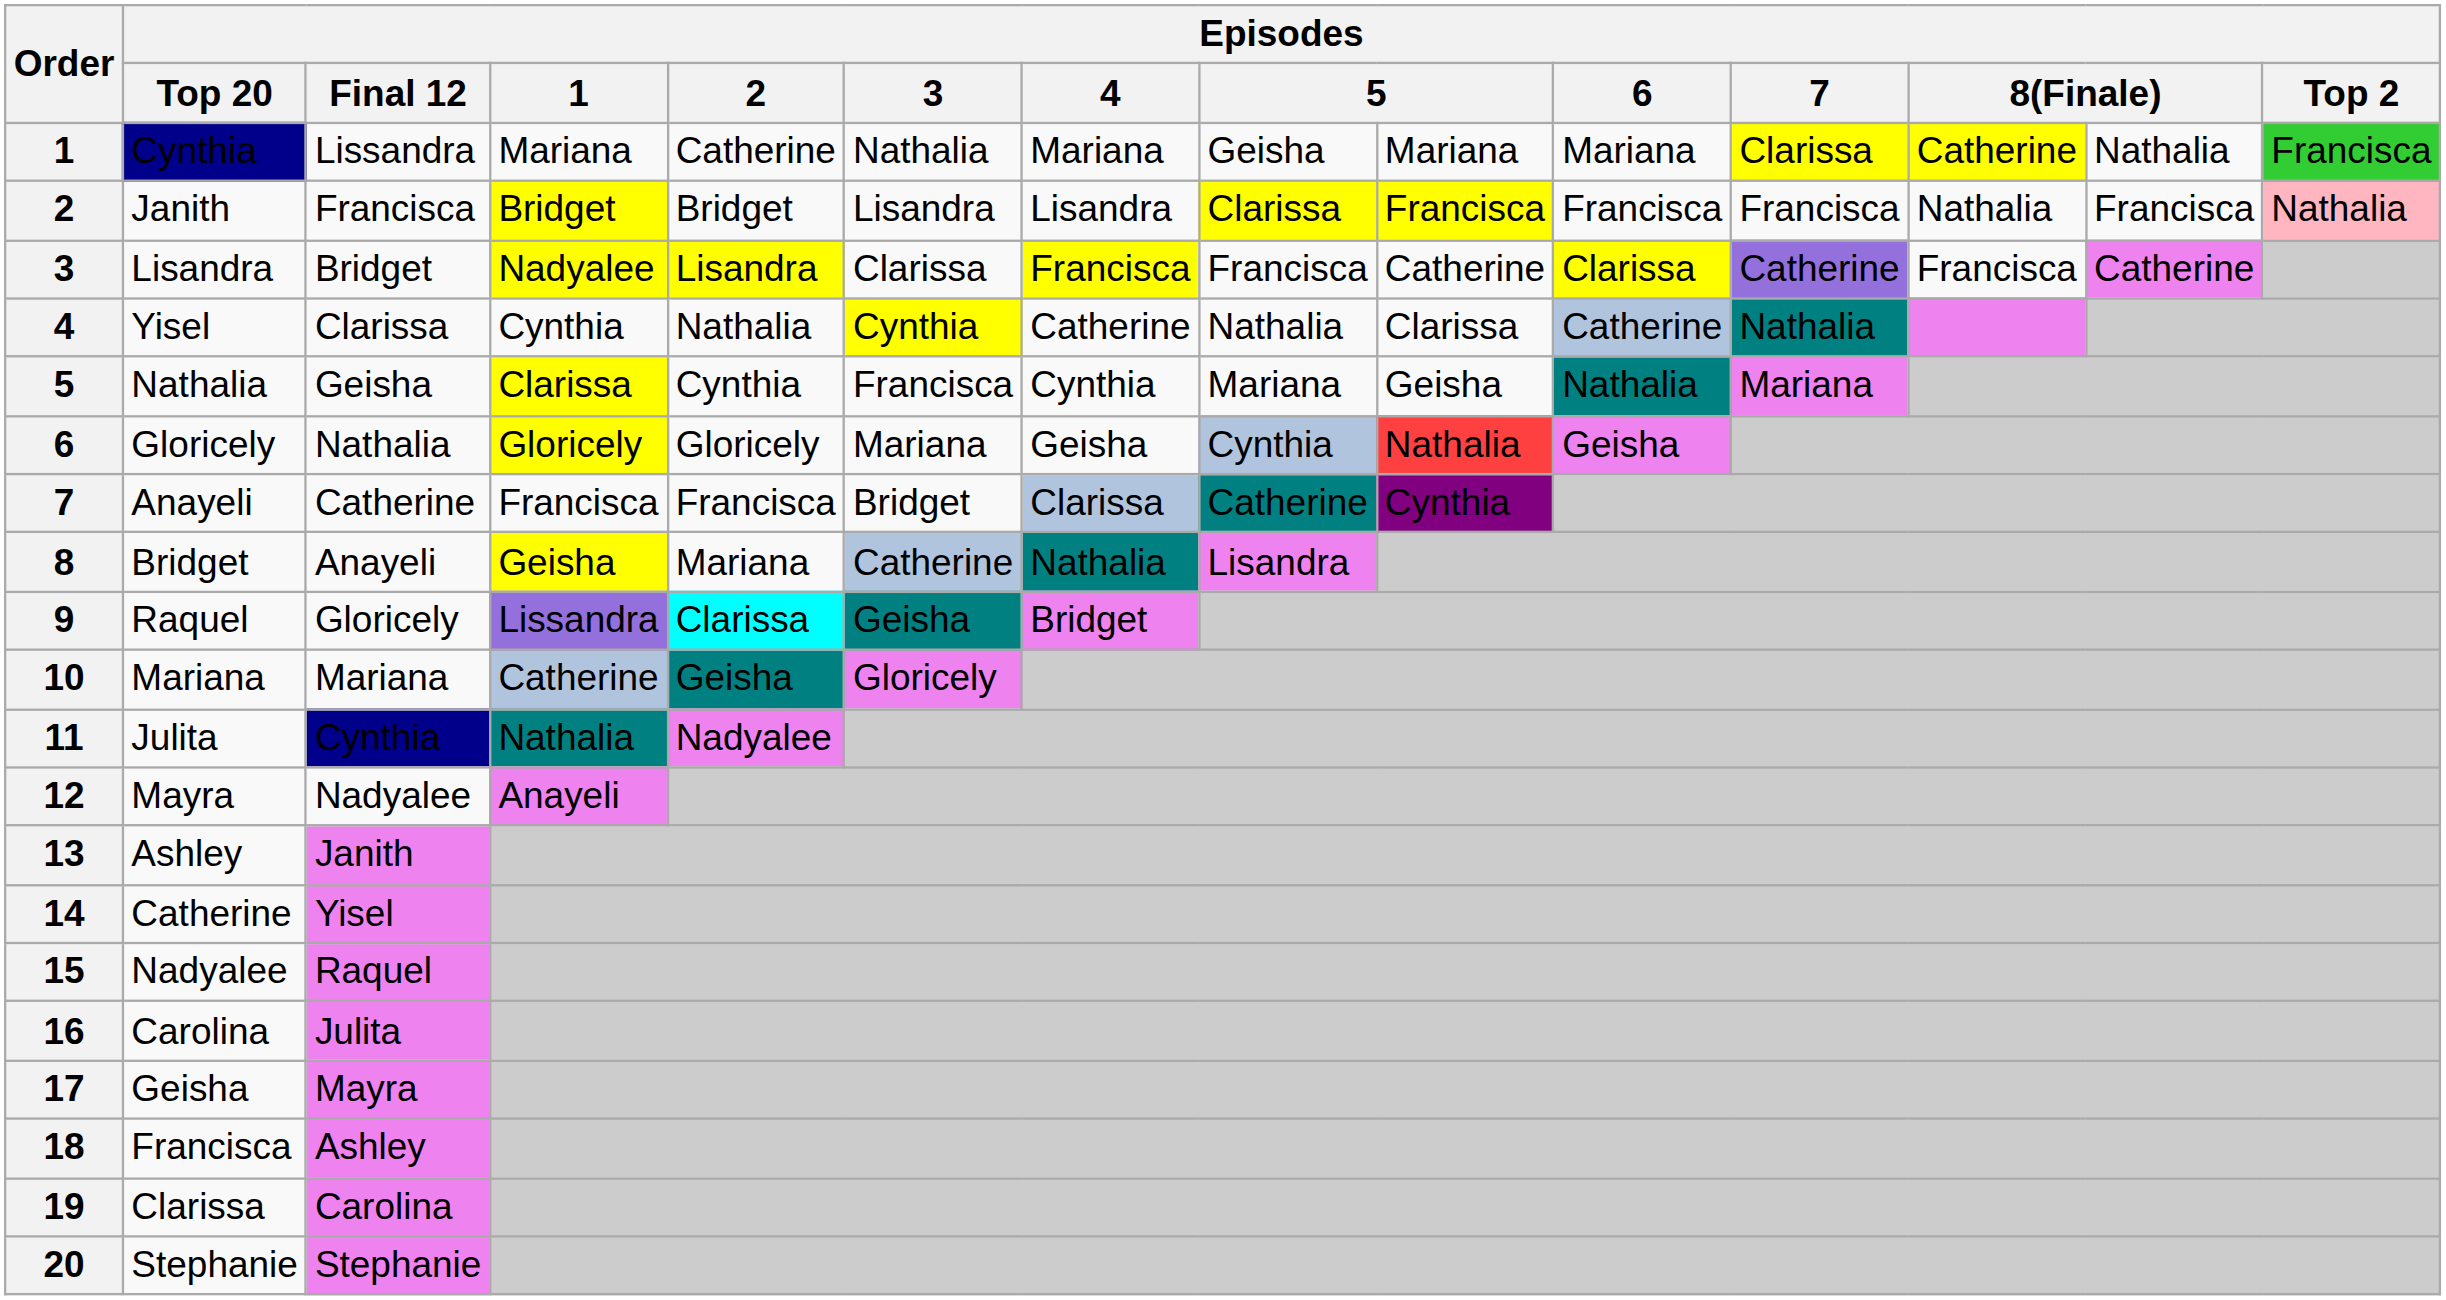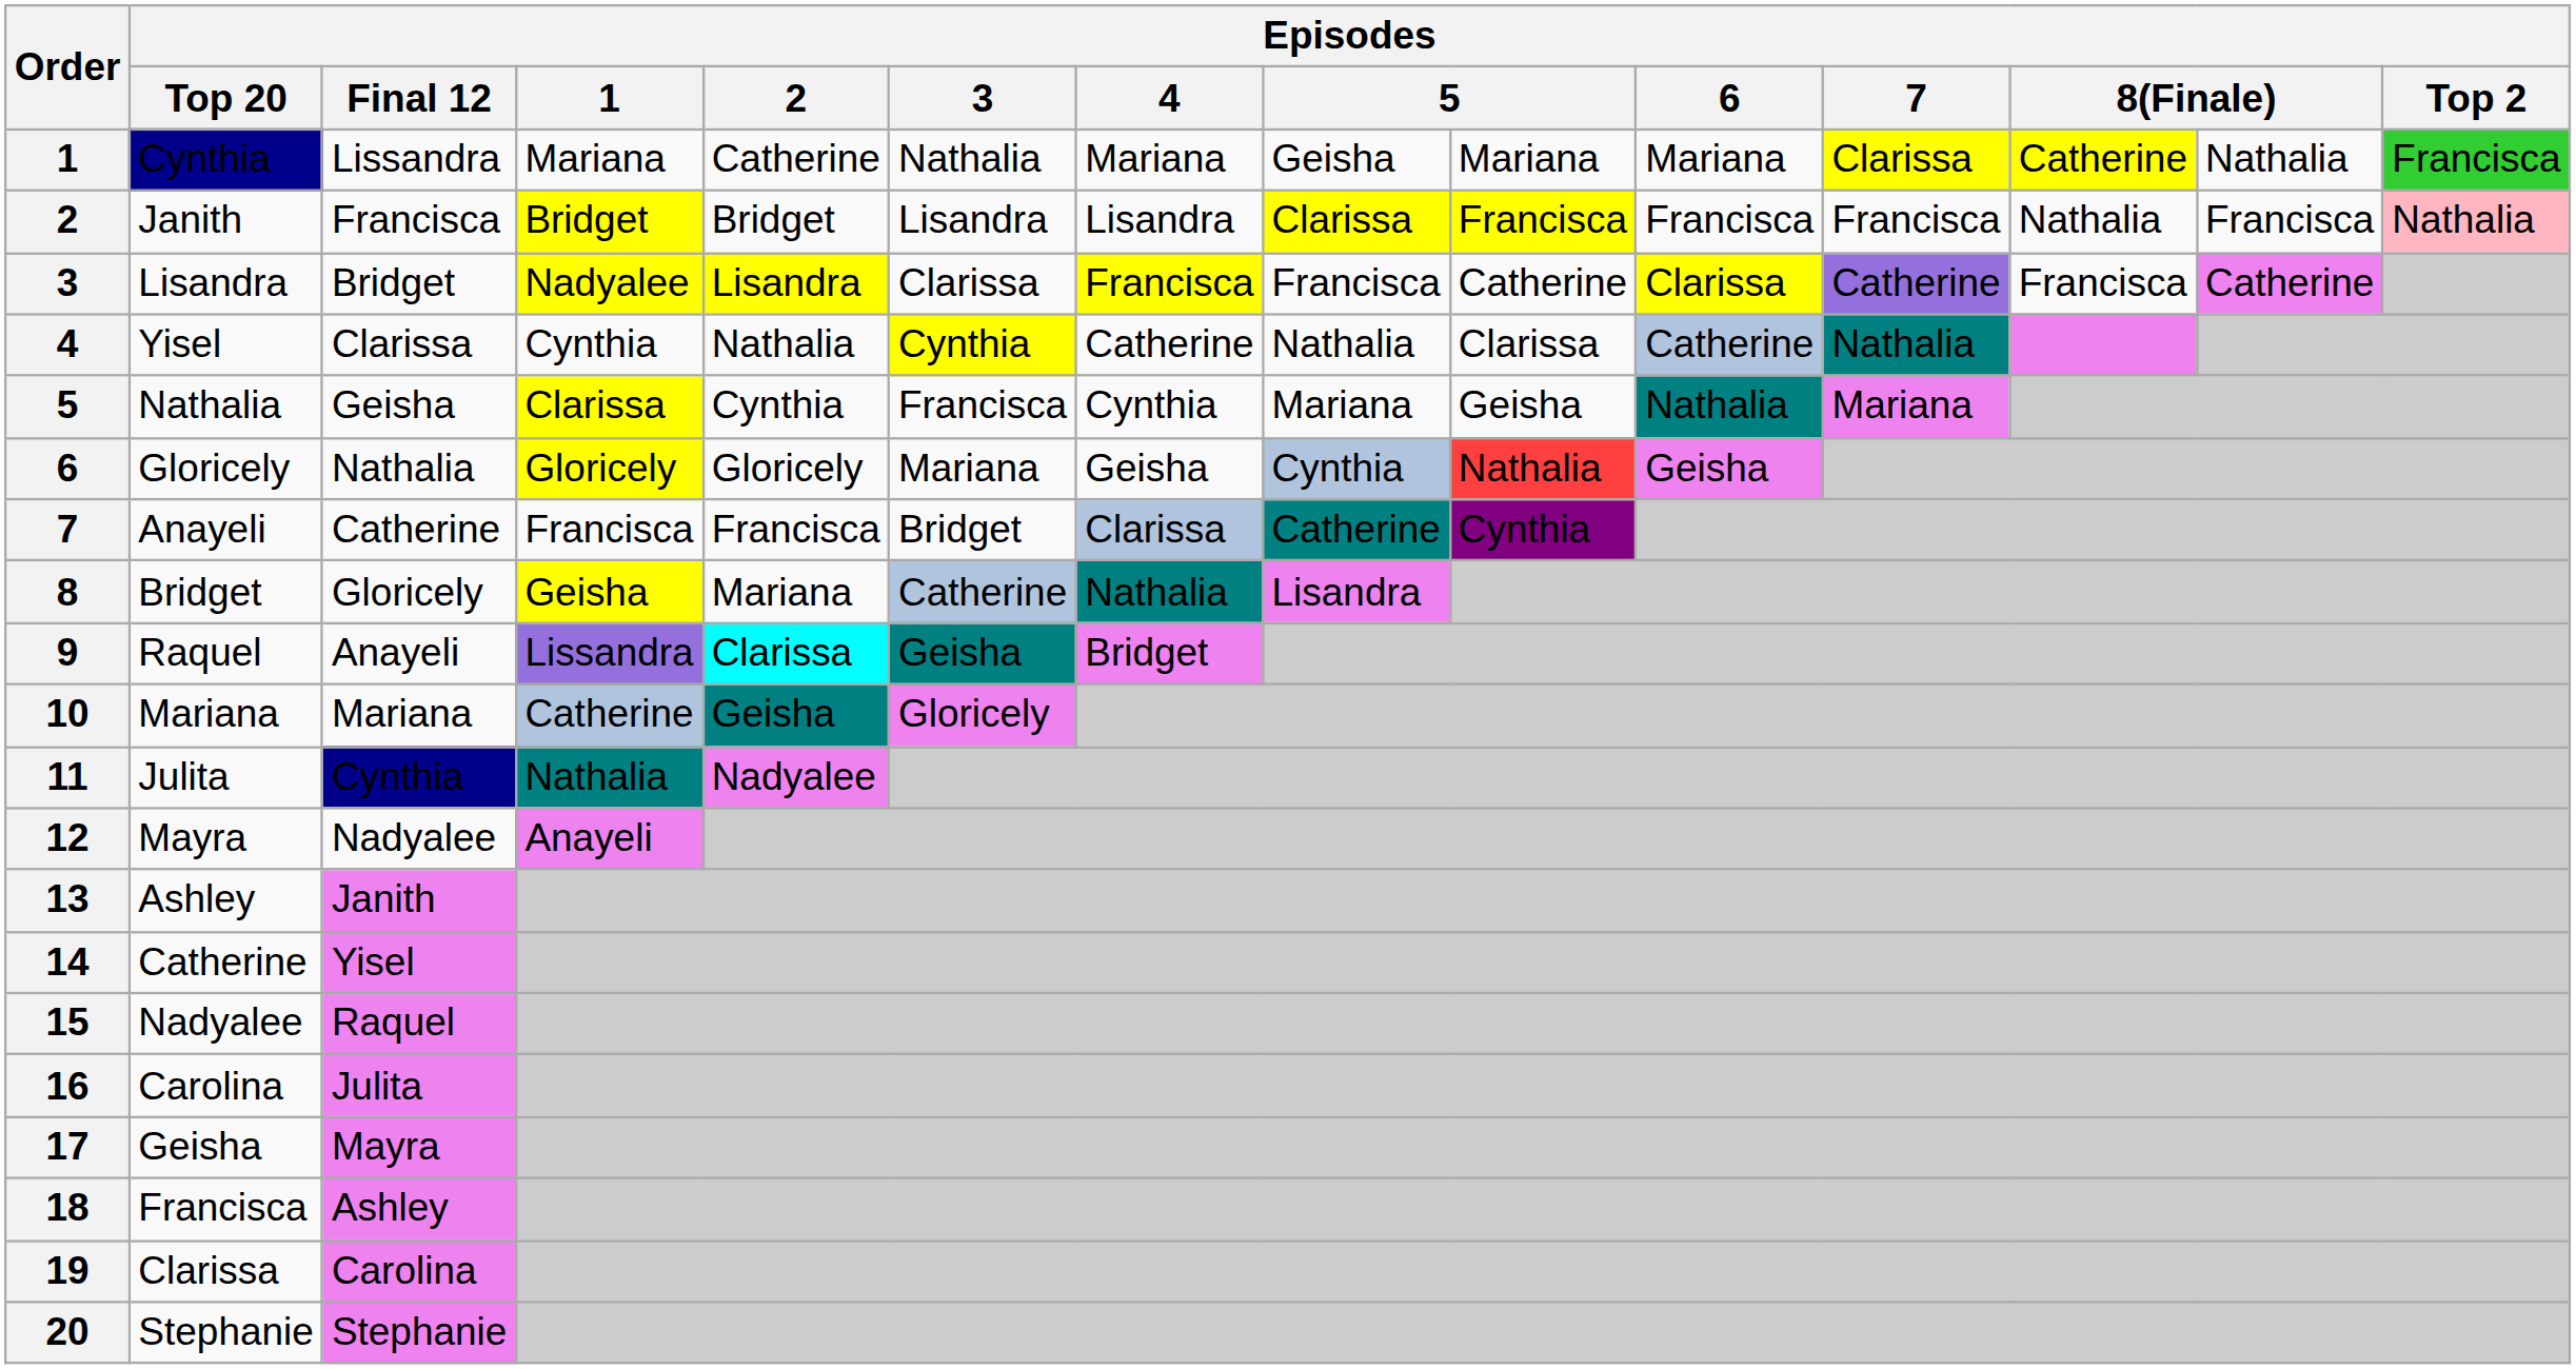 <table class="wikitable">
 <tr>
 <th rowspan=2>Order</th>
 <th colspan=13>Episodes</th>
 </tr>
 <tr>
 <th>Top 20</th>
 <th>Final 12</th>
 <th>1</th>
 <th>2</th>
 <th>3</th>
 <th>4</th>
 <th colspan=2>5</th>
 <th>6</th>
 <th>7</th>
 <th colspan=2>8(Finale)</th>
 <th>Top 2</th>
 </tr>
 <tr>
 <th>1</th>
 <td style="background:darkblue;"><span>Cynthia</span></td>
 <td>Lissandra</td>
 <td>Mariana</td>
 <td>Catherine</td>
 <td>Nathalia</td>
 <td>Mariana</td>
 <td>Geisha</td>
 <td>Mariana</td>
 <td>Mariana</td>
 <td style="background:yellow;">Clarissa</td>
 <td style="background:yellow;">Catherine</td>
 <td>Nathalia</td>
 <td style="background:#32CD32;"><span>Francisca</span></td>
 </tr>
 <tr>
 <th>2</th>
 <td>Janith</td>
 <td>Francisca</td>
 <td style="background:yellow;">Bridget</td>
 <td>Bridget</td>
 <td>Lisandra</td>
 <td>Lisandra</td>
 <td style="background:yellow;">Clarissa</td>
 <td style="background:yellow;">Francisca</td>
 <td>Francisca</td>
 <td>Francisca</td>
 <td>Nathalia</td>
 <td>Francisca</td>
 <td style="background:lightpink">Nathalia</td>
 </tr>
 <tr>
 <th>3</th>
 <td>Lisandra</td>
 <td>Bridget</td>
 <td style="background:yellow;">Nadyalee</td>
 <td style="background:yellow;">Lisandra</td>
 <td>Clarissa</td>
 <td style="background:yellow;">Francisca</td>
 <td>Francisca</td>
 <td>Catherine</td>
 <td style="background:yellow;">Clarissa</td>
 <td style="background:mediumPurple;"><span>Catherine</span></td>
 <td>Francisca</td>
 <td style="background:violet;">Catherine</td>
 <td style="background:#ccc;"></td>
 </tr>
 <tr>
 <th>4</th>
 <td>Yisel</td>
 <td>Clarissa</td>
 <td>Cynthia</td>
 <td>Nathalia</td>
 <td style="background:yellow;">Cynthia</td>
 <td>Catherine</td>
 <td>Nathalia</td>
 <td>Clarissa</td>
 <td style="background:lightsteelblue;">Catherine</td>
 <td style="background:teal;"><span>Nathalia</span></td>
 <td style="background:violet;"></td>
 <td style="background:#ccc;" colspan="2"></td>
 </tr>
 <tr>
 <th>5</th>
 <td>Nathalia</td>
 <td>Geisha</td>
 <td style="background:yellow;">Clarissa</td>
 <td>Cynthia</td>
 <td>Francisca</td>
 <td>Cynthia</td>
 <td>Mariana</td>
 <td>Geisha</td>
 <td style="background:Teal;"><span>Nathalia</span></td>
 <td style="background:violet;">Mariana</td>
 <td style="background:#ccc;" colspan="3"></td>
 </tr>
 <tr>
 <th>6</th>
 <td>Gloricely</td>
 <td>Nathalia</td>
 <td style="background:yellow;">Gloricely</td>
 <td>Gloricely</td>
 <td>Mariana</td>
 <td>Geisha</td>
 <td style="background:lightsteelblue;">Cynthia</td>
 <td style="background:#FF4040;"><span>Nathalia</span></td>
 <td style="background:violet;">Geisha</td>
 <td style="background:#ccc;" colspan="4"></td>
 </tr>
 <tr>
 <th>7</th>
 <td>Anayeli</td>
 <td>Catherine</td>
 <td>Francisca</td>
 <td>Francisca</td>
 <td>Bridget</td>
 <td style="background:lightsteelblue;">Clarissa</td>
 <td style="background:teal;"><span>Catherine</span></td>
 <td style="background:purple;"><span>Cynthia</span></td>
 <td style="background:#ccc;" colspan="5"></td>
 </tr>
 <tr>
 <th>8</th>
 <td>Bridget</td>
-<td>Anayeli</td>
+<td>Gloricely</td>
 <td style="background:yellow;">Geisha</td>
 <td>Mariana</td>
 <td style="background:Lightsteelblue;">Catherine</td>
 <td style="background:Teal;"><span>Nathalia</span></td>
 <td style="background:violet;">Lisandra</td>
 <td style="background:#ccc;" colspan="6"></td>
 </tr>
 <tr>
 <th>9</th>
 <td>Raquel</td>
-<td>Gloricely</td>
+<td>Anayeli</td>
 <td style="background:mediumPurple;"><span>Lissandra</span></td>
 <td style="background:cyan;">Clarissa</td>
 <td style="background:Teal;"><span>Geisha</span></td>
 <td style="background:violet;">Bridget</td>
 <td style="background:#ccc;" colspan="7"></td>
 </tr>
 <tr>
 <th>10</th>
 <td>Mariana</td>
 <td>Mariana</td>
 <td style="background:lightsteelblue;">Catherine</td>
 <td style="background:Teal;"><span>Geisha</span></td>
 <td style="background:violet;">Gloricely</td>
 <td style="background:#ccc;" colspan="8"></td>
 </tr>
 <tr>
 <th>11</th>
 <td>Julita</td>
 <td style="background:darkblue;"><span>Cynthia</span></td>
 <td style="background:Teal;"><span>Nathalia</span></td>
 <td style="background:violet;">Nadyalee</td>
 <td style="background:#ccc;" colspan="9"></td>
 </tr>
 <tr>
 <th>12</th>
 <td>Mayra</td>
 <td>Nadyalee</td>
 <td style="background:violet;">Anayeli</td>
 <td style="background:#ccc;" colspan="10"></td>
 </tr>
 <tr>
 <th>13</th>
 <td>Ashley</td>
 <td style="background:violet;">Janith</td>
 <td style="background:#ccc;" colspan="11"></td>
 </tr>
 <tr>
 <th>14</th>
 <td>Catherine</td>
 <td style="background:violet;">Yisel</td>
 <td style="background:#ccc;" colspan="11"></td>
 </tr>
 <tr>
 <th>15</th>
 <td>Nadyalee</td>
 <td style="background:violet;">Raquel</td>
 <td style="background:#ccc;" colspan="11"></td>
 </tr>
 <tr>
 <th>16</th>
 <td>Carolina</td>
 <td style="background:violet;">Julita</td>
 <td style="background:#ccc;" colspan="11"></td>
 </tr>
 <tr>
 <th>17</th>
 <td>Geisha</td>
 <td style="background:violet;">Mayra</td>
 <td style="background:#ccc;" colspan="11"></td>
 </tr>
 <tr>
 <th>18</th>
 <td>Francisca</td>
 <td style="background:violet;">Ashley</td>
 <td style="background:#ccc;" colspan="11"></td>
 </tr>
 <tr>
 <th>19</th>
 <td>Clarissa</td>
 <td style="background:violet;">Carolina</td>
 <td style="background:#ccc;" colspan="11"></td>
 </tr>
 <tr>
 <th>20</th>
 <td>Stephanie</td>
 <td style="background:violet;">Stephanie</td>
 <td style="background:#ccc;" colspan="11"></td>
 </tr>
 </table>
